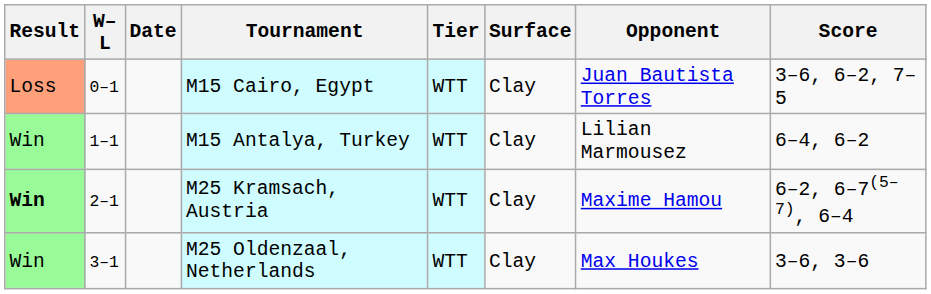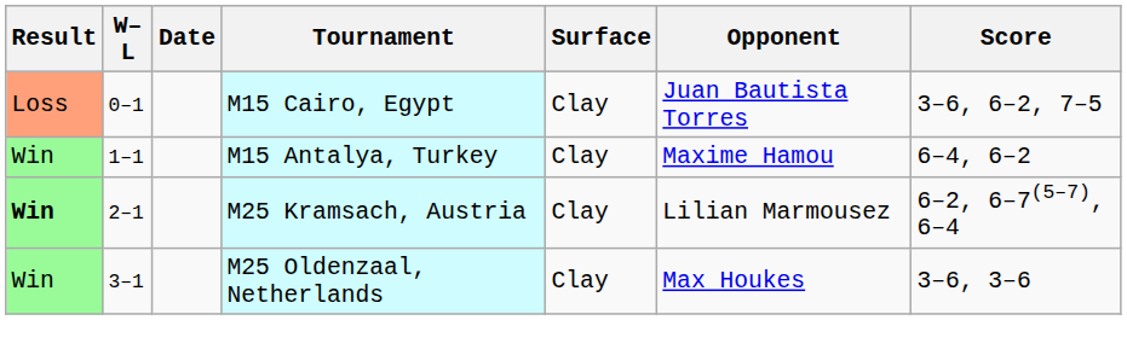 <table class="sortable wikitable">
 <tr>
 <th>Result</th>
 <th class="unsortable">W–L</th>
 <th>Date</th>
 <th>Tournament</th>
-<th>Tier</th>
 <th>Surface</th>
 <th>Opponent</th>
 <th class="unsortable">Score</th>
 </tr>
 <tr>
 <td bgcolor=FFA07A>Loss</td>
 <td><small>0–1</small></td>
 <td></td>
 <td style="background:#cffcff;">M15 Cairo, Egypt</td>
-<td style="background:#cffcff;">WTT</td>
 <td>Clay</td>
 <td> <a href='#'>Juan Bautista Torres</a></td>
 <td>3–6, 6–2, 7–5</td>
 </tr>
 <tr>
 <td bgcolor=#98fb98>Win</td>
 <td><small>1–1</small></td>
 <td></td>
 <td style="background:#cffcff;">M15 Antalya, Turkey</td>
-<td style="background:#cffcff;">WTT</td>
 <td>Clay</td>
-<td> Lilian Marmousez</td>
+<td> <a href='#'>Maxime Hamou</a></td>
 <td>6–4, 6–2</td>
 </tr>
 <tr>
 <td bgcolor=#98fb98><strong>Win</strong></td>
 <td><small>2–1</small></td>
 <td></td>
 <td style="background:#cffcff;">M25 Kramsach, Austria</td>
-<td style="background:#cffcff;">WTT</td>
 <td>Clay</td>
-<td> <a href='#'>Maxime Hamou</a></td>
+<td> Lilian Marmousez</td>
 <td>6–2, 6–7<sup>(5–7)</sup>, 6–4</td>
 </tr>
 <tr>
 <td bgcolor=#98fb98>Win</td>
 <td><small>3–1</small></td>
 <td></td>
 <td style="background:#cffcff;">M25 Oldenzaal, Netherlands</td>
-<td style="background:#cffcff;">WTT</td>
 <td>Clay</td>
 <td> <a href='#'>Max Houkes</a></td>
 <td>3–6, 3–6</td>
 </tr>
 </table>
